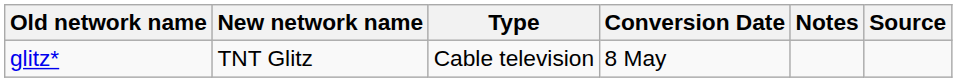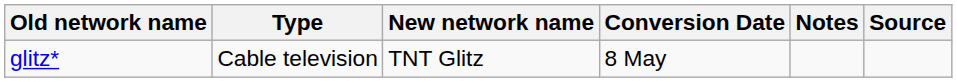 <table class="wikitable">
 <tr>
 <th>Old network name</th>
+<th>Type</th>
 <th>New network name</th>
-<th>Type</th>
 <th>Conversion Date</th>
 <th>Notes</th>
 <th>Source</th>
 </tr>
 <tr>
 <td><a href='#'>glitz*</a></td>
+<td>Cable television</td>
 <td>TNT Glitz</td>
-<td>Cable television</td>
 <td>8 May</td>
 <td></td>
 <td></td>
 </tr>
 </table>
